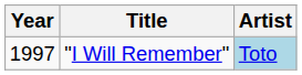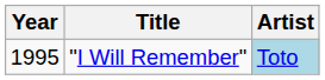 <table class = "wikitable sortable">
 <tr>
 <th>Year</th>
 <th>Title</th>
 <th>Artist</th>
 </tr>
 <tr>
-<td>1997</td>
+<td>1995</td>
 <td>"<a href='#'>I Will Remember</a>"</td>
 <td style="background: lightblue;"><a href='#'>Toto</a></td>
 </tr>
 </table>
